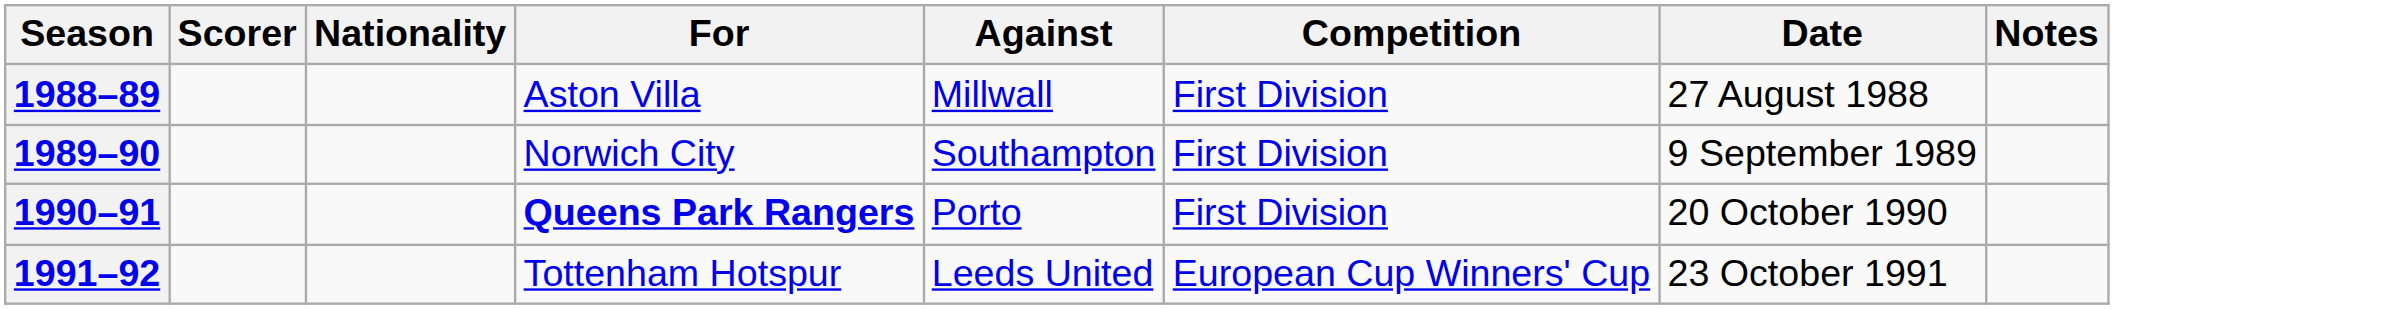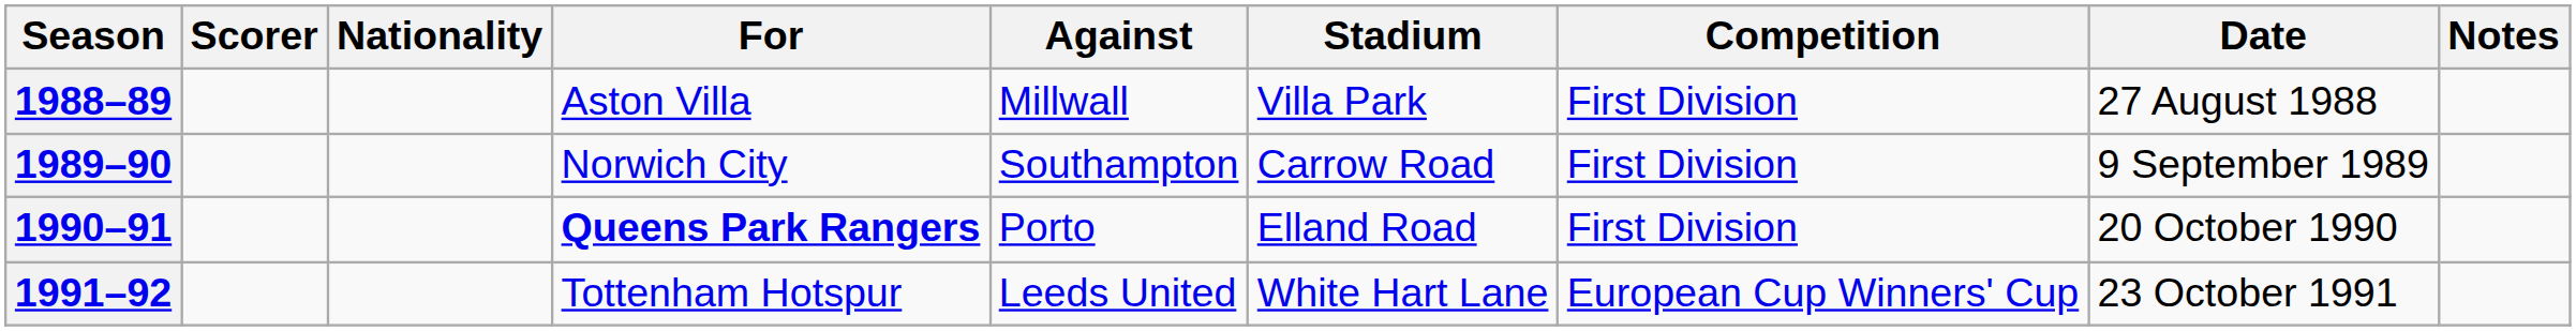 <table class="wikitable sortable" style="font-size: 100%;">
 <tr>
 <th>Season</th>
 <th>Scorer</th>
 <th>Nationality</th>
 <th>For</th>
 <th>Against</th>
+<th>Stadium</th>
 <th>Competition</th>
 <th>Date</th>
 <th>Notes</th>
 </tr>
 <tr>
 <th scope="row"><a href='#'>1988–89</a></th>
 <td></td>
 <td></td>
 <td><a href='#'>Aston Villa</a></td>
 <td><a href='#'>Millwall</a></td>
+<td><a href='#'>Villa Park</a></td>
 <td><a href='#'>First Division</a></td>
 <td>27 August 1988</td>
 <td></td>
 </tr>
 <tr>
 <th scope="row"><a href='#'>1989–90</a></th>
 <td></td>
 <td></td>
 <td><a href='#'>Norwich City</a></td>
 <td><a href='#'>Southampton</a></td>
+<td><a href='#'>Carrow Road</a></td>
 <td><a href='#'>First Division</a></td>
 <td>9 September 1989</td>
 <td></td>
 </tr>
 <tr>
 <th scope="row"><a href='#'>1990–91</a></th>
 <td></td>
 <td></td>
 <td><strong><a href='#'>Queens Park Rangers</a></strong></td>
 <td><a href='#'>Porto</a></td>
+<td><a href='#'>Elland Road</a></td>
 <td><a href='#'>First Division</a></td>
 <td>20 October 1990</td>
 <td></td>
 </tr>
 <tr>
 <th scope="row"><a href='#'>1991–92</a></th>
 <td></td>
 <td></td>
 <td><a href='#'>Tottenham Hotspur</a></td>
 <td><a href='#'>Leeds United</a></td>
+<td><a href='#'>White Hart Lane</a></td>
 <td><a href='#'>European Cup Winners' Cup</a></td>
 <td>23 October 1991</td>
 <td></td>
 </tr>
 </table>
